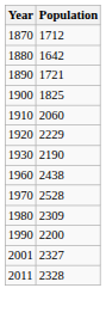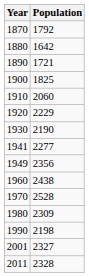 <table class="wikitable">
 <tr>
 <th>Year</th>
 <th>Population</th>
 </tr>
 <tr>
 <td>1870</td>
-<td>1712</td>
+<td>1792</td>
 </tr>
 <tr>
 <td>1880</td>
 <td>1642</td>
 </tr>
 <tr>
 <td>1890</td>
 <td>1721</td>
 </tr>
 <tr>
 <td>1900</td>
 <td>1825</td>
 </tr>
 <tr>
 <td>1910</td>
 <td>2060</td>
 </tr>
 <tr>
 <td>1920</td>
 <td>2229</td>
 </tr>
 <tr>
 <td>1930</td>
 <td>2190</td>
 </tr>
 <tr>
+<td>1941</td>
+<td>2277</td>
+</tr>
+<tr>
+<td>1949</td>
+<td>2356</td>
+</tr>
+<tr>
 <td>1960</td>
 <td>2438</td>
 </tr>
 <tr>
 <td>1970</td>
 <td>2528</td>
 </tr>
 <tr>
 <td>1980</td>
 <td>2309</td>
 </tr>
 <tr>
 <td>1990</td>
-<td>2200</td>
+<td>2198</td>
 </tr>
 <tr>
 <td>2001</td>
 <td>2327</td>
 </tr>
 <tr>
 <td>2011</td>
 <td>2328</td>
 </tr>
 </table>
